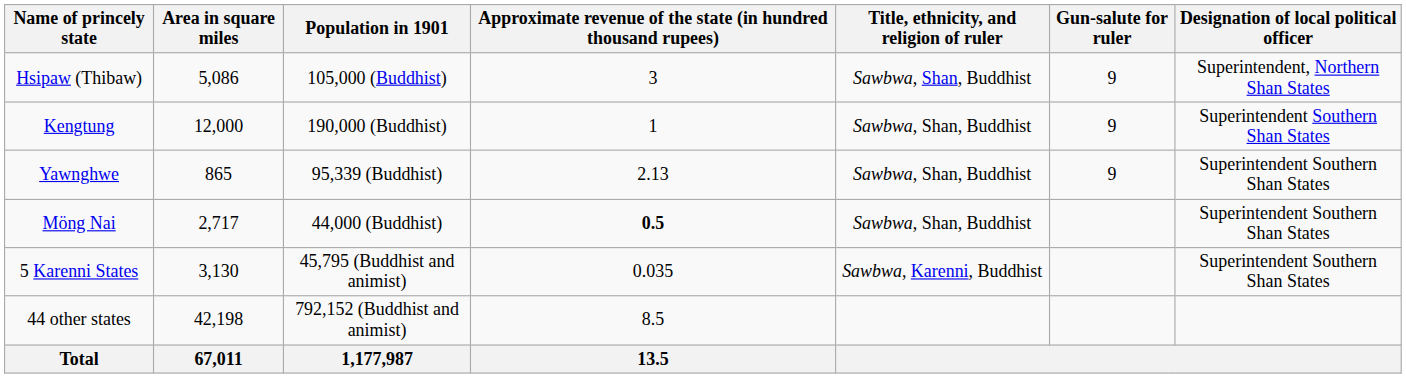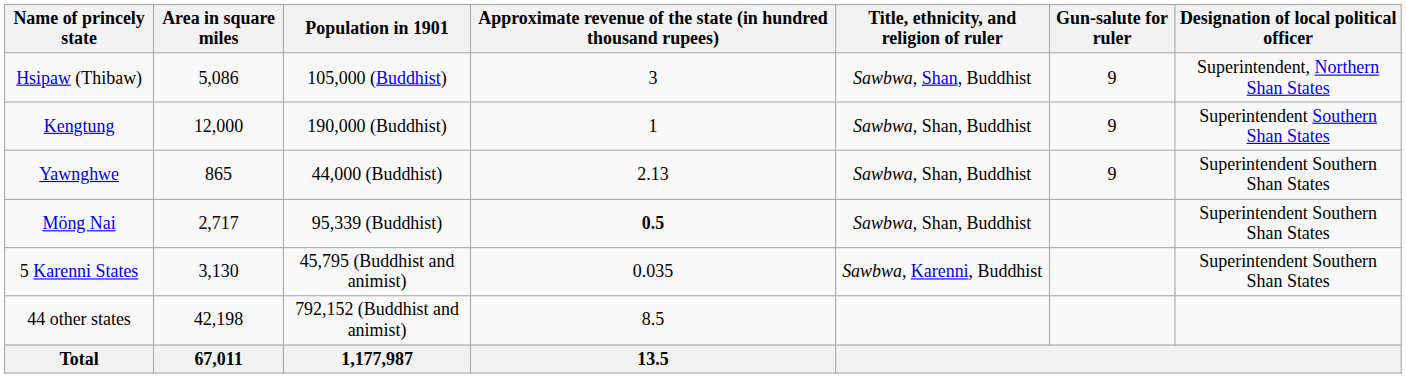 <table class="wikitable">
 <tr>
 <th>Name of princely state</th>
 <th>Area in square miles</th>
 <th>Population in 1901</th>
 <th>Approximate revenue of the state (in hundred thousand rupees)</th>
 <th>Title, ethnicity, and religion of ruler</th>
 <th>Gun-salute for ruler</th>
 <th>Designation of local political officer</th>
 </tr>
 <tr>
 <td align="center"><a href='#'>Hsipaw</a> (Thibaw)</td>
 <td align="center">5,086</td>
 <td align="center">105,000 (<a href='#'>Buddhist</a>)</td>
 <td align="center">3</td>
 <td align="center"><em>Sawbwa</em>, <a href='#'>Shan</a>, Buddhist</td>
 <td align="center">9</td>
 <td align="center">Superintendent, <a href='#'>Northern Shan States</a></td>
 </tr>
 <tr>
 <td align="center"><a href='#'>Kengtung</a></td>
 <td align="center">12,000</td>
 <td align="center">190,000 (Buddhist)</td>
 <td align="center">1</td>
 <td align="center"><em>Sawbwa</em>, Shan, Buddhist</td>
 <td align="center">9</td>
 <td align="center">Superintendent <a href='#'>Southern Shan States</a></td>
 </tr>
 <tr>
 <td align="center"><a href='#'>Yawnghwe</a></td>
 <td align="center">865</td>
-<td align="center">95,339 (Buddhist)</td>
+<td align="center">44,000 (Buddhist)</td>
 <td align="center">2.13</td>
 <td align="center"><em>Sawbwa</em>, Shan, Buddhist</td>
 <td align="center">9</td>
 <td align="center">Superintendent Southern Shan States</td>
 </tr>
 <tr>
 <td align="center"><a href='#'>Möng Nai</a></td>
 <td align="center">2,717</td>
-<td align="center">44,000 (Buddhist)</td>
+<td align="center">95,339 (Buddhist)</td>
 <td align="center"><strong>0.5</strong></td>
 <td align="center"><em>Sawbwa</em>, Shan, Buddhist</td>
 <td align="center"></td>
 <td align="center">Superintendent Southern Shan States</td>
 </tr>
 <tr>
 <td align="center">5 <a href='#'>Karenni States</a></td>
 <td align="center">3,130</td>
 <td align="center">45,795 (Buddhist and animist)</td>
 <td align="center">0.035</td>
 <td align="center"><em>Sawbwa</em>, <a href='#'>Karenni</a>, Buddhist</td>
 <td align="center"></td>
 <td align="center">Superintendent Southern Shan States</td>
 </tr>
 <tr>
 <td align="center">44 other states</td>
 <td align="center">42,198</td>
 <td align="center">792,152 (Buddhist and animist)</td>
 <td align="center">8.5</td>
 <td align="center"></td>
 <td align="center"></td>
 <td align="center"></td>
 </tr>
 <tr>
 <th>Total</th>
 <th>67,011</th>
 <th>1,177,987</th>
 <th>13.5</th>
 <th colspan="3"></th>
 </tr>
 </table>
